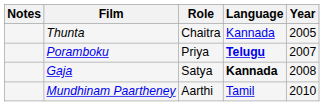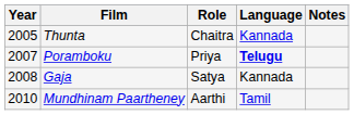 <table class="wikitable sortable" style="background:#f5f5f5;">
 <tr style="background:#B0C4DE;">
-<th class=unsortable>Notes</th>
+<th>Year</th>
 <th>Film</th>
 <th>Role</th>
 <th>Language</th>
-<th>Year</th>
+<th class=unsortable>Notes</th>
 </tr>
 <tr>
-<td></td>
+<td>2005</td>
 <td><em>Thunta</em></td>
 <td>Chaitra</td>
 <td><a href='#'>Kannada</a></td>
-<td>2005</td>
+<td></td>
 </tr>
 <tr>
-<td></td>
+<td>2007</td>
 <td><em><a href='#'>Poramboku</a></em></td>
 <td>Priya</td>
 <td><strong><a href='#'>Telugu</a></strong></td>
-<td>2007</td>
+<td></td>
 </tr>
 <tr>
-<td></td>
+<td>2008</td>
 <td><em><a href='#'>Gaja</a></em></td>
 <td>Satya</td>
-<td><strong>Kannada</strong></td>
-<td>2008</td>
+<td>Kannada</td>
+<td></td>
 </tr>
 <tr>
-<td></td>
+<td>2010</td>
 <td><em><a href='#'>Mundhinam Paartheney</a></em></td>
 <td>Aarthi</td>
 <td><a href='#'>Tamil</a></td>
-<td>2010</td>
+<td></td>
 </tr>
 </table>
